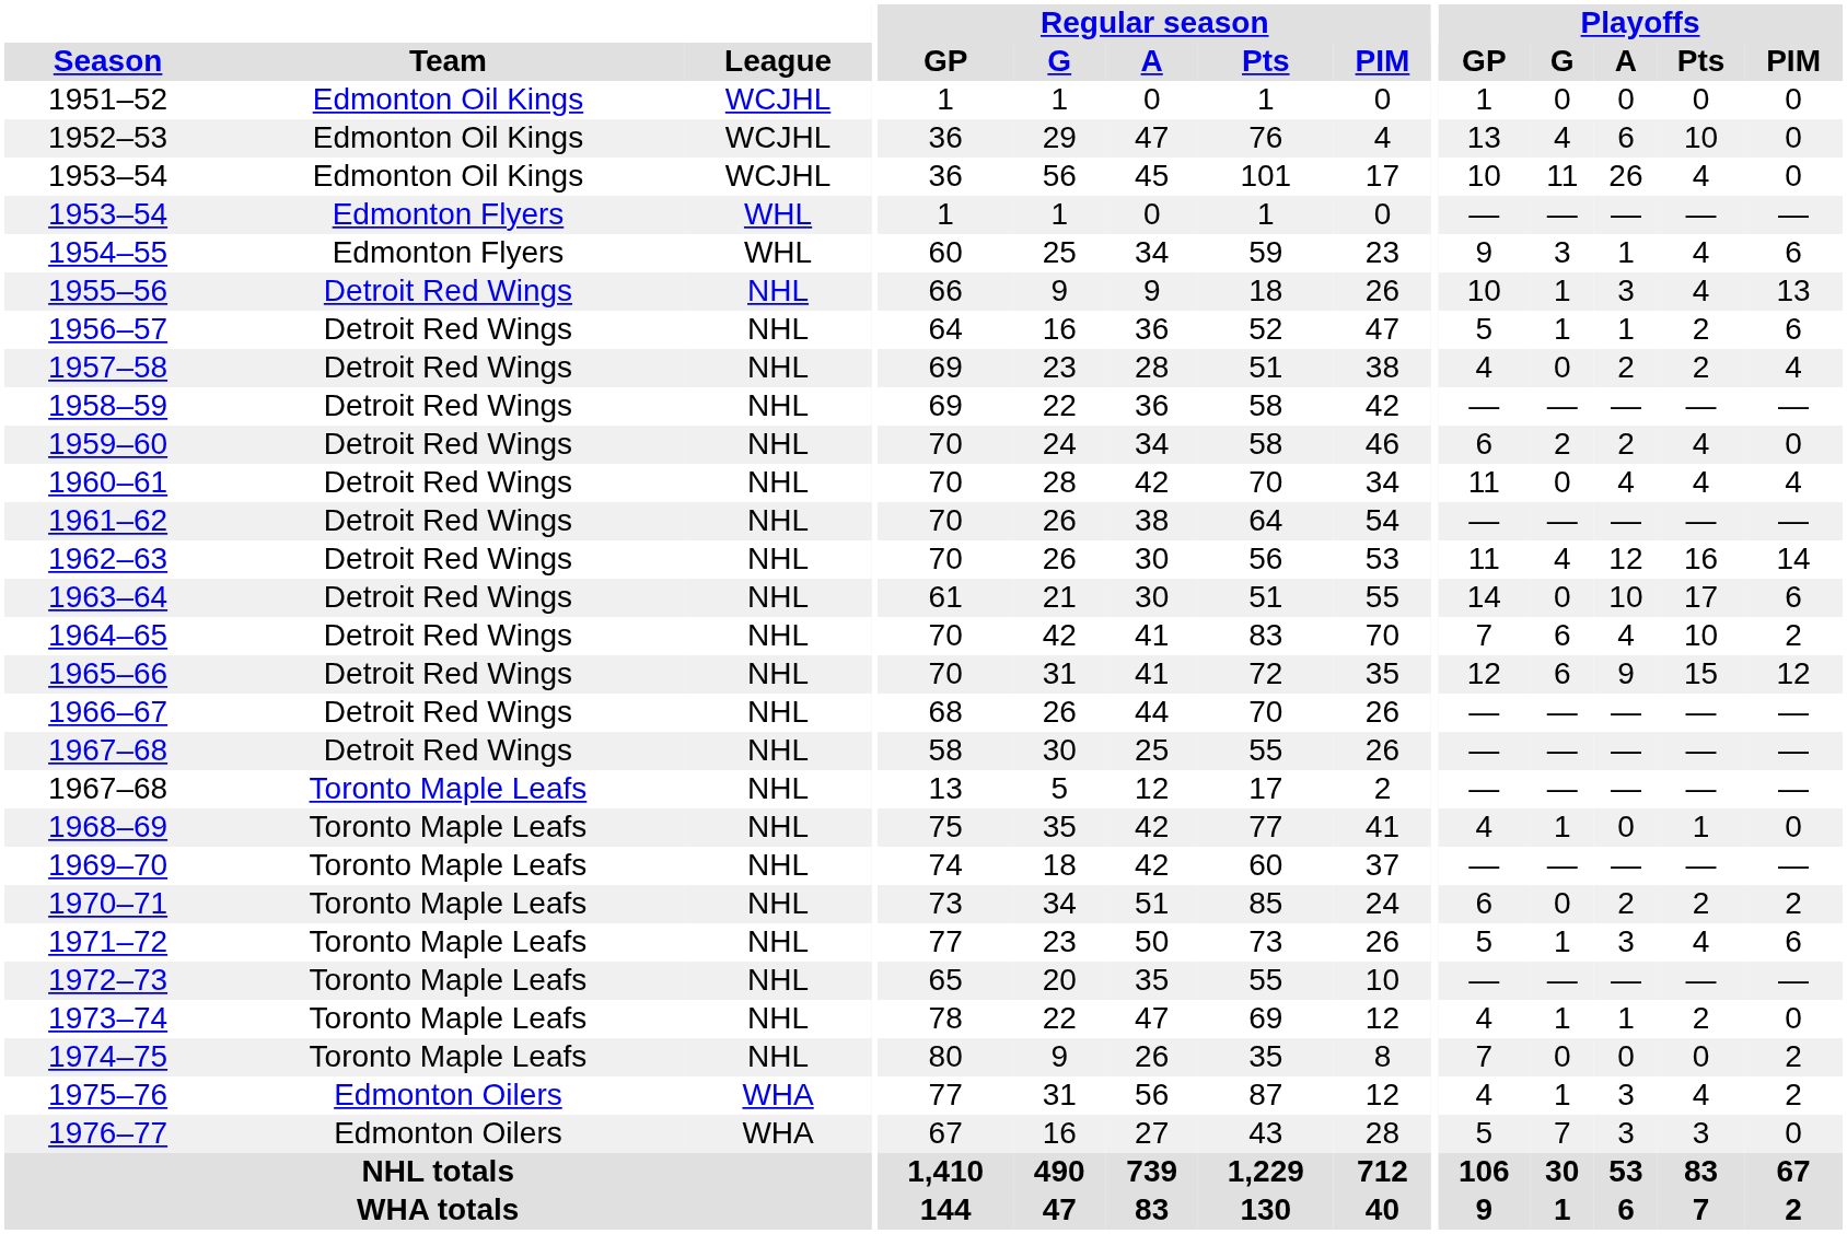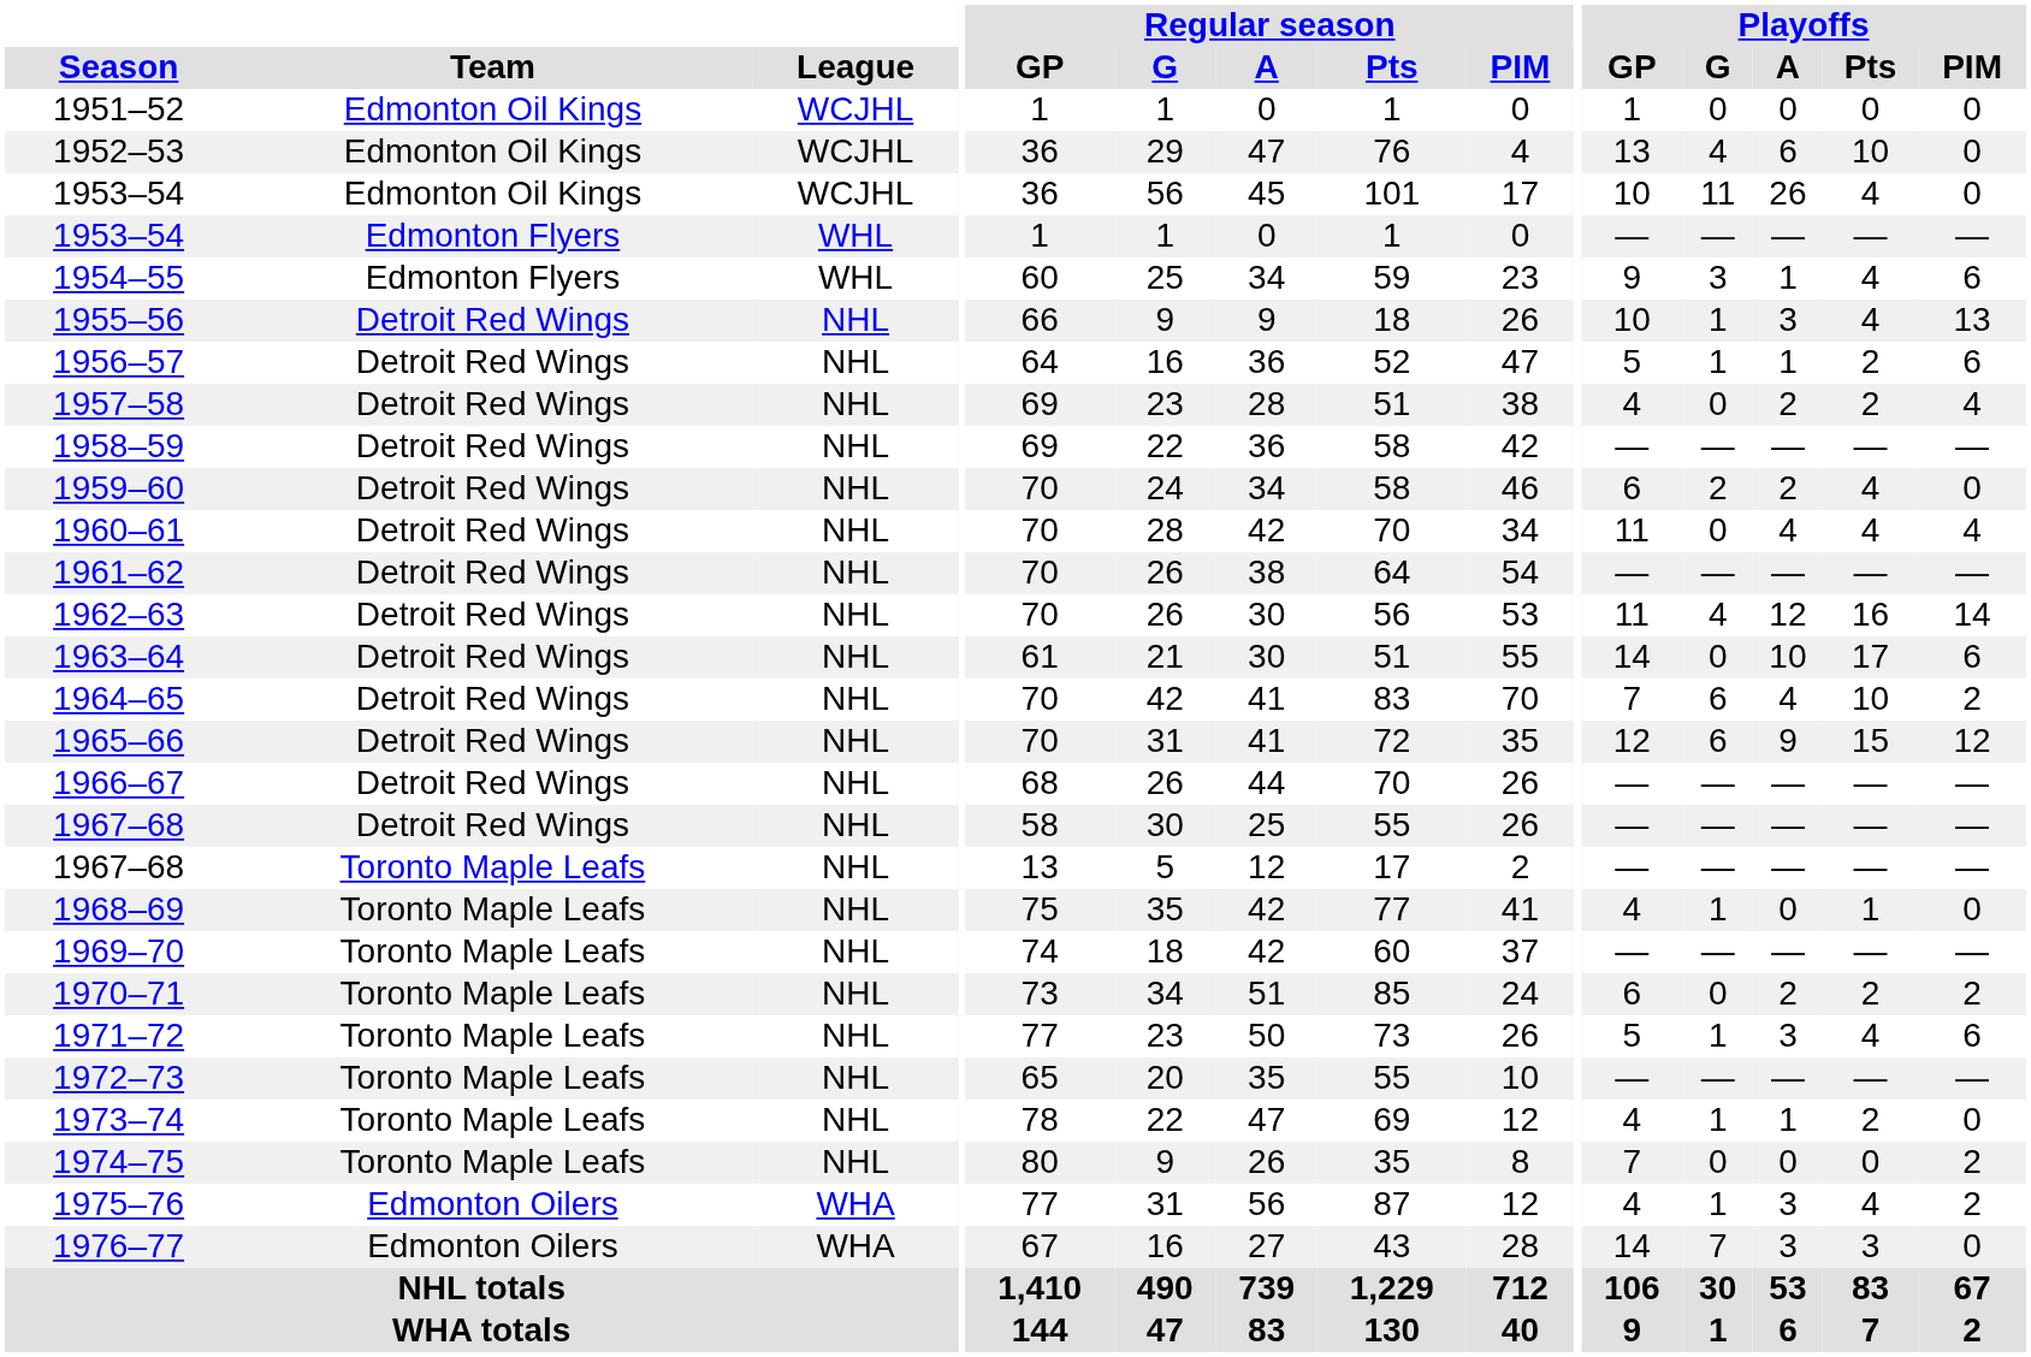 <table border="0" cellpadding="1" cellspacing="0" style="text-align:center; width:60em">
 <tr bgcolor="#e0e0e0">
 <th colspan="3" bgcolor="#ffffff"></th>
 <th rowspan="100" bgcolor="#ffffff"></th>
 <th colspan="5"><a href='#'>Regular season</a></th>
 <th rowspan="100" bgcolor="#ffffff"></th>
 <th colspan="5"><a href='#'>Playoffs</a></th>
 </tr>
 <tr bgcolor="#e0e0e0">
 <th><a href='#'>Season</a></th>
 <th>Team</th>
 <th>League</th>
 <th>GP</th>
 <th><a href='#'>G</a></th>
 <th><a href='#'>A</a></th>
 <th><a href='#'>Pts</a></th>
 <th><a href='#'>PIM</a></th>
 <th>GP</th>
 <th>G</th>
 <th>A</th>
 <th>Pts</th>
 <th>PIM</th>
 </tr>
 <tr>
 <td>1951–52</td>
 <td><a href='#'>Edmonton Oil Kings</a></td>
 <td><a href='#'>WCJHL</a></td>
 <td>1</td>
 <td>1</td>
 <td>0</td>
 <td>1</td>
 <td>0</td>
 <td>1</td>
 <td>0</td>
 <td>0</td>
 <td>0</td>
 <td>0</td>
 </tr>
 <tr bgcolor="#f0f0f0">
 <td>1952–53</td>
 <td>Edmonton Oil Kings</td>
 <td>WCJHL</td>
 <td>36</td>
 <td>29</td>
 <td>47</td>
 <td>76</td>
 <td>4</td>
 <td>13</td>
 <td>4</td>
 <td>6</td>
 <td>10</td>
 <td>0</td>
 </tr>
 <tr>
 <td>1953–54</td>
 <td>Edmonton Oil Kings</td>
 <td>WCJHL</td>
 <td>36</td>
 <td>56</td>
 <td>45</td>
 <td>101</td>
 <td>17</td>
 <td>10</td>
 <td>11</td>
 <td>26</td>
 <td>4</td>
 <td>0</td>
 </tr>
 <tr bgcolor="#f0f0f0">
 <td><a href='#'>1953–54</a></td>
 <td><a href='#'>Edmonton Flyers</a></td>
 <td><a href='#'>WHL</a></td>
 <td>1</td>
 <td>1</td>
 <td>0</td>
 <td>1</td>
 <td>0</td>
 <td>—</td>
 <td>—</td>
 <td>—</td>
 <td>—</td>
 <td>—</td>
 </tr>
 <tr>
 <td><a href='#'>1954–55</a></td>
 <td>Edmonton Flyers</td>
 <td>WHL</td>
 <td>60</td>
 <td>25</td>
 <td>34</td>
 <td>59</td>
 <td>23</td>
 <td>9</td>
 <td>3</td>
 <td>1</td>
 <td>4</td>
 <td>6</td>
 </tr>
 <tr bgcolor="#f0f0f0">
 <td><a href='#'>1955–56</a></td>
 <td><a href='#'>Detroit Red Wings</a></td>
 <td><a href='#'>NHL</a></td>
 <td>66</td>
 <td>9</td>
 <td>9</td>
 <td>18</td>
 <td>26</td>
 <td>10</td>
 <td>1</td>
 <td>3</td>
 <td>4</td>
 <td>13</td>
 </tr>
 <tr>
 <td><a href='#'>1956–57</a></td>
 <td>Detroit Red Wings</td>
 <td>NHL</td>
 <td>64</td>
 <td>16</td>
 <td>36</td>
 <td>52</td>
 <td>47</td>
 <td>5</td>
 <td>1</td>
 <td>1</td>
 <td>2</td>
 <td>6</td>
 </tr>
 <tr bgcolor="#f0f0f0">
 <td><a href='#'>1957–58</a></td>
 <td>Detroit Red Wings</td>
 <td>NHL</td>
 <td>69</td>
 <td>23</td>
 <td>28</td>
 <td>51</td>
 <td>38</td>
 <td>4</td>
 <td>0</td>
 <td>2</td>
 <td>2</td>
 <td>4</td>
 </tr>
 <tr>
 <td><a href='#'>1958–59</a></td>
 <td>Detroit Red Wings</td>
 <td>NHL</td>
 <td>69</td>
 <td>22</td>
 <td>36</td>
 <td>58</td>
 <td>42</td>
 <td>—</td>
 <td>—</td>
 <td>—</td>
 <td>—</td>
 <td>—</td>
 </tr>
 <tr bgcolor="#f0f0f0">
 <td><a href='#'>1959–60</a></td>
 <td>Detroit Red Wings</td>
 <td>NHL</td>
 <td>70</td>
 <td>24</td>
 <td>34</td>
 <td>58</td>
 <td>46</td>
 <td>6</td>
 <td>2</td>
 <td>2</td>
 <td>4</td>
 <td>0</td>
 </tr>
 <tr>
 <td><a href='#'>1960–61</a></td>
 <td>Detroit Red Wings</td>
 <td>NHL</td>
 <td>70</td>
 <td>28</td>
 <td>42</td>
 <td>70</td>
 <td>34</td>
 <td>11</td>
 <td>0</td>
 <td>4</td>
 <td>4</td>
 <td>4</td>
 </tr>
 <tr bgcolor="#f0f0f0">
 <td><a href='#'>1961–62</a></td>
 <td>Detroit Red Wings</td>
 <td>NHL</td>
 <td>70</td>
 <td>26</td>
 <td>38</td>
 <td>64</td>
 <td>54</td>
 <td>—</td>
 <td>—</td>
 <td>—</td>
 <td>—</td>
 <td>—</td>
 </tr>
 <tr>
 <td><a href='#'>1962–63</a></td>
 <td>Detroit Red Wings</td>
 <td>NHL</td>
 <td>70</td>
 <td>26</td>
 <td>30</td>
 <td>56</td>
 <td>53</td>
 <td>11</td>
 <td>4</td>
 <td>12</td>
 <td>16</td>
 <td>14</td>
 </tr>
 <tr bgcolor="#f0f0f0">
 <td><a href='#'>1963–64</a></td>
 <td>Detroit Red Wings</td>
 <td>NHL</td>
 <td>61</td>
 <td>21</td>
 <td>30</td>
 <td>51</td>
 <td>55</td>
 <td>14</td>
 <td>0</td>
 <td>10</td>
 <td>17</td>
 <td>6</td>
 </tr>
 <tr>
 <td><a href='#'>1964–65</a></td>
 <td>Detroit Red Wings</td>
 <td>NHL</td>
 <td>70</td>
 <td>42</td>
 <td>41</td>
 <td>83</td>
 <td>70</td>
 <td>7</td>
 <td>6</td>
 <td>4</td>
 <td>10</td>
 <td>2</td>
 </tr>
 <tr bgcolor="#f0f0f0">
 <td><a href='#'>1965–66</a></td>
 <td>Detroit Red Wings</td>
 <td>NHL</td>
 <td>70</td>
 <td>31</td>
 <td>41</td>
 <td>72</td>
 <td>35</td>
 <td>12</td>
 <td>6</td>
 <td>9</td>
 <td>15</td>
 <td>12</td>
 </tr>
 <tr>
 <td><a href='#'>1966–67</a></td>
 <td>Detroit Red Wings</td>
 <td>NHL</td>
 <td>68</td>
 <td>26</td>
 <td>44</td>
 <td>70</td>
 <td>26</td>
 <td>—</td>
 <td>—</td>
 <td>—</td>
 <td>—</td>
 <td>—</td>
 </tr>
 <tr bgcolor="#f0f0f0">
 <td><a href='#'>1967–68</a></td>
 <td>Detroit Red Wings</td>
 <td>NHL</td>
 <td>58</td>
 <td>30</td>
 <td>25</td>
 <td>55</td>
 <td>26</td>
 <td>—</td>
 <td>—</td>
 <td>—</td>
 <td>—</td>
 <td>—</td>
 </tr>
 <tr>
 <td>1967–68</td>
 <td><a href='#'>Toronto Maple Leafs</a></td>
 <td>NHL</td>
 <td>13</td>
 <td>5</td>
 <td>12</td>
 <td>17</td>
 <td>2</td>
 <td>—</td>
 <td>—</td>
 <td>—</td>
 <td>—</td>
 <td>—</td>
 </tr>
 <tr bgcolor="#f0f0f0">
 <td><a href='#'>1968–69</a></td>
 <td>Toronto Maple Leafs</td>
 <td>NHL</td>
 <td>75</td>
 <td>35</td>
 <td>42</td>
 <td>77</td>
 <td>41</td>
 <td>4</td>
 <td>1</td>
 <td>0</td>
 <td>1</td>
 <td>0</td>
 </tr>
 <tr>
 <td><a href='#'>1969–70</a></td>
 <td>Toronto Maple Leafs</td>
 <td>NHL</td>
 <td>74</td>
 <td>18</td>
 <td>42</td>
 <td>60</td>
 <td>37</td>
 <td>—</td>
 <td>—</td>
 <td>—</td>
 <td>—</td>
 <td>—</td>
 </tr>
 <tr bgcolor="#f0f0f0">
 <td><a href='#'>1970–71</a></td>
 <td>Toronto Maple Leafs</td>
 <td>NHL</td>
 <td>73</td>
 <td>34</td>
 <td>51</td>
 <td>85</td>
 <td>24</td>
 <td>6</td>
 <td>0</td>
 <td>2</td>
 <td>2</td>
 <td>2</td>
 </tr>
 <tr>
 <td><a href='#'>1971–72</a></td>
 <td>Toronto Maple Leafs</td>
 <td>NHL</td>
 <td>77</td>
 <td>23</td>
 <td>50</td>
 <td>73</td>
 <td>26</td>
 <td>5</td>
 <td>1</td>
 <td>3</td>
 <td>4</td>
 <td>6</td>
 </tr>
 <tr bgcolor="#f0f0f0">
 <td><a href='#'>1972–73</a></td>
 <td>Toronto Maple Leafs</td>
 <td>NHL</td>
 <td>65</td>
 <td>20</td>
 <td>35</td>
 <td>55</td>
 <td>10</td>
 <td>—</td>
 <td>—</td>
 <td>—</td>
 <td>—</td>
 <td>—</td>
 </tr>
 <tr>
 <td><a href='#'>1973–74</a></td>
 <td>Toronto Maple Leafs</td>
 <td>NHL</td>
 <td>78</td>
 <td>22</td>
 <td>47</td>
 <td>69</td>
 <td>12</td>
 <td>4</td>
 <td>1</td>
 <td>1</td>
 <td>2</td>
 <td>0</td>
 </tr>
 <tr bgcolor="#f0f0f0">
 <td><a href='#'>1974–75</a></td>
 <td>Toronto Maple Leafs</td>
 <td>NHL</td>
 <td>80</td>
 <td>9</td>
 <td>26</td>
 <td>35</td>
 <td>8</td>
 <td>7</td>
 <td>0</td>
 <td>0</td>
 <td>0</td>
 <td>2</td>
 </tr>
 <tr>
 <td><a href='#'>1975–76</a></td>
 <td><a href='#'>Edmonton Oilers</a></td>
 <td><a href='#'>WHA</a></td>
 <td>77</td>
 <td>31</td>
 <td>56</td>
 <td>87</td>
 <td>12</td>
 <td>4</td>
 <td>1</td>
 <td>3</td>
 <td>4</td>
 <td>2</td>
 </tr>
 <tr bgcolor="#f0f0f0">
 <td><a href='#'>1976–77</a></td>
 <td>Edmonton Oilers</td>
 <td>WHA</td>
 <td>67</td>
 <td>16</td>
 <td>27</td>
 <td>43</td>
 <td>28</td>
-<td>5</td>
+<td>14</td>
 <td>7</td>
 <td>3</td>
 <td>3</td>
 <td>0</td>
 </tr>
 <tr bgcolor="#e0e0e0">
 <th colspan="3">NHL totals</th>
 <th>1,410</th>
 <th>490</th>
 <th>739</th>
 <th>1,229</th>
 <th>712</th>
 <th>106</th>
 <th>30</th>
 <th>53</th>
 <th>83</th>
 <th>67</th>
 </tr>
 <tr bgcolor="#e0e0e0">
 <th colspan="3">WHA totals</th>
 <th>144</th>
 <th>47</th>
 <th>83</th>
 <th>130</th>
 <th>40</th>
 <th>9</th>
 <th>1</th>
 <th>6</th>
 <th>7</th>
 <th>2</th>
 </tr>
 </table>
